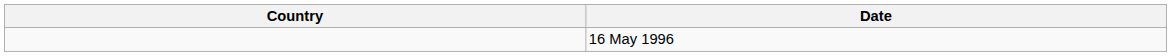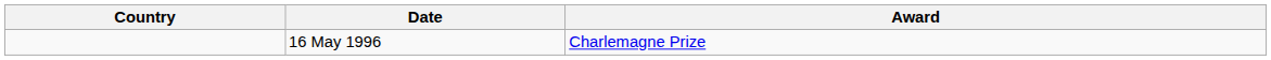 <table class="wikitable plainrowheaders" width="100%" style="margin:0.5em 1em 0.5em 0; border:1px solid #005566; border-collapse:collapse;">
 <tr>
 <th width="20%"><span>Country</span></th>
 <th width="20%"><span>Date</span></th>
+<th width="50%"><span>Award</span></th>
 </tr>
 <tr>
 <td></td>
 <td>16 May 1996</td>
+<td><a href='#'>Charlemagne Prize</a></td>
 </tr>
 </table>
